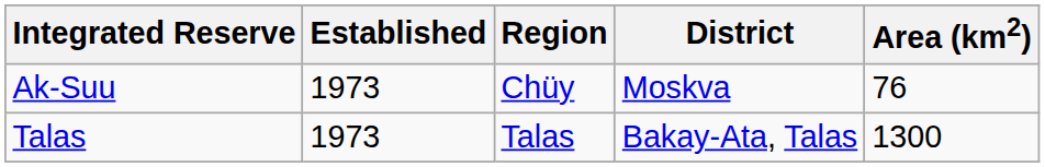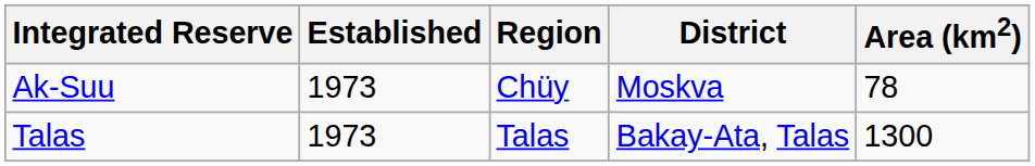 <table class="wikitable sortable">
 <tr>
 <th>Integrated Reserve</th>
 <th>Established</th>
 <th>Region</th>
 <th>District</th>
 <th>Area (km<sup>2</sup>)</th>
 </tr>
 <tr>
 <td><a href='#'>Ak-Suu</a></td>
 <td>1973</td>
 <td><a href='#'>Chüy</a></td>
 <td><a href='#'>Moskva</a></td>
-<td>76</td>
+<td>78</td>
 </tr>
 <tr>
 <td><a href='#'>Talas</a></td>
 <td>1973</td>
 <td><a href='#'>Talas</a></td>
 <td><a href='#'>Bakay-Ata</a>, <a href='#'>Talas</a></td>
 <td>1300</td>
 </tr>
 </table>
